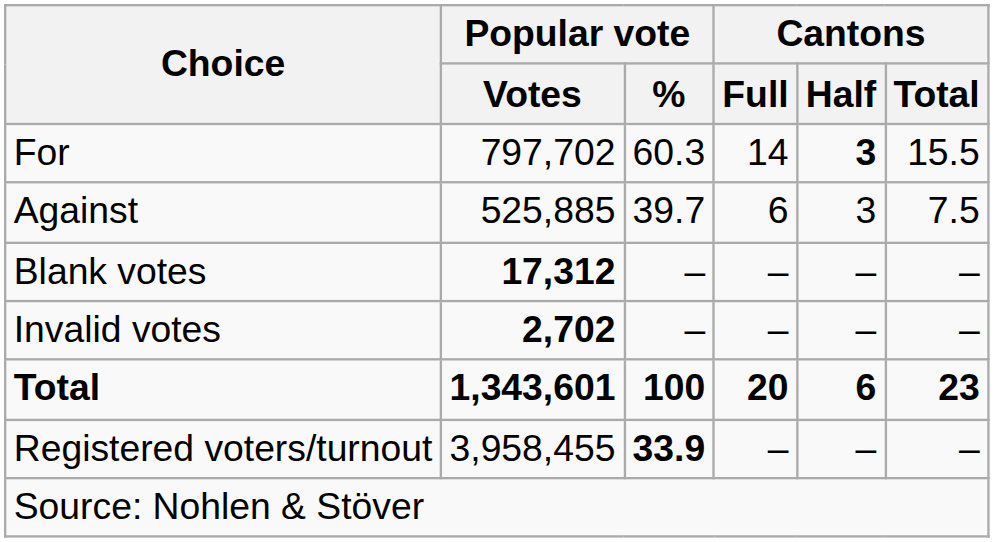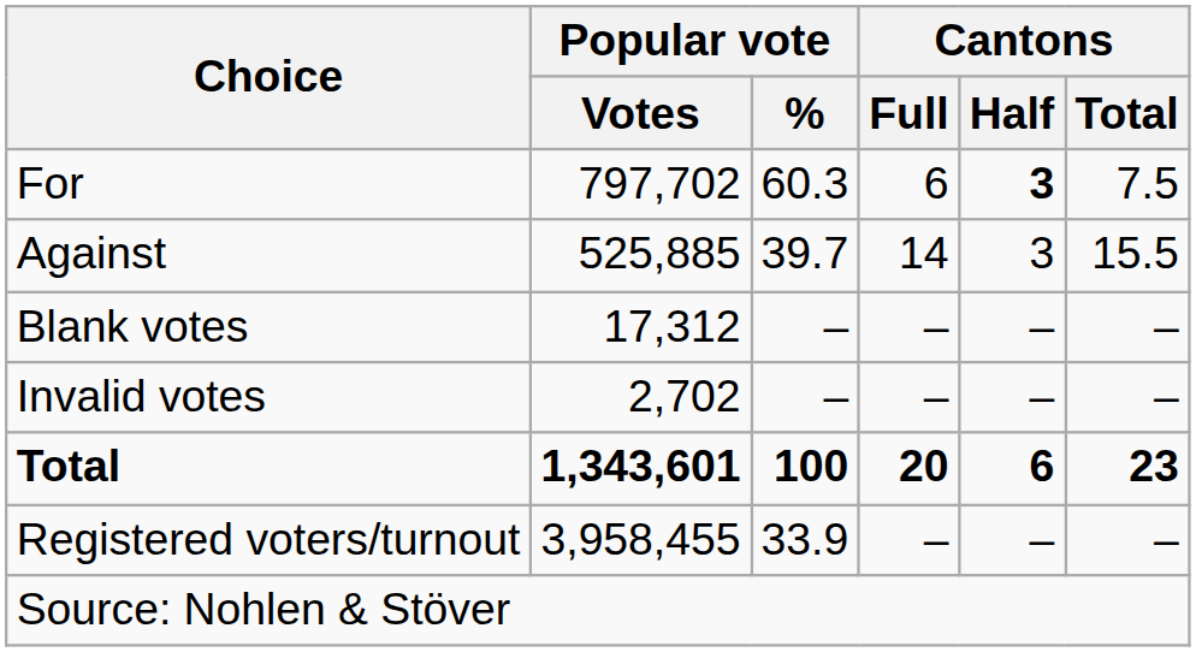 <table class=wikitable style=text-align:right>
 <tr>
 <th rowspan=2>Choice</th>
 <th colspan=2>Popular vote</th>
 <th colspan=3>Cantons</th>
 </tr>
 <tr>
 <th>Votes</th>
 <th>%</th>
 <th>Full</th>
 <th>Half</th>
 <th>Total</th>
 </tr>
 <tr>
 <td align=left>For</td>
 <td>797,702</td>
 <td>60.3</td>
-<td>14</td>
+<td>6</td>
 <td><strong>3</strong></td>
-<td>15.5</td>
+<td>7.5</td>
 </tr>
 <tr>
 <td align=left>Against</td>
 <td>525,885</td>
 <td>39.7</td>
-<td>6</td>
+<td>14</td>
 <td>3</td>
-<td>7.5</td>
+<td>15.5</td>
 </tr>
 <tr>
 <td align=left>Blank votes</td>
-<td><strong>17,312</strong></td>
+<td>17,312</td>
 <td>–</td>
 <td>–</td>
 <td>–</td>
 <td>–</td>
 </tr>
 <tr>
 <td align=left>Invalid votes</td>
-<td><strong>2,702</strong></td>
+<td>2,702</td>
 <td>–</td>
 <td>–</td>
 <td>–</td>
 <td>–</td>
 </tr>
 <tr>
 <td align=left><strong>Total</strong></td>
 <td><strong>1,343,601</strong></td>
 <td><strong>100</strong></td>
 <td><strong>20</strong></td>
 <td><strong>6</strong></td>
 <td><strong>23</strong></td>
 </tr>
 <tr>
 <td align=left>Registered voters/turnout</td>
 <td>3,958,455</td>
-<td><strong>33.9</strong></td>
+<td>33.9</td>
 <td>–</td>
 <td>–</td>
 <td>–</td>
 </tr>
 <tr>
 <td align=left colspan=11>Source: Nohlen & Stöver</td>
 </tr>
 </table>
